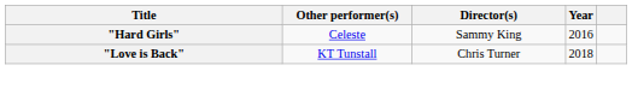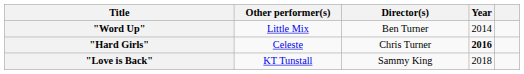 <table class="wikitable plainrowheaders" style="text-align:center;">
 <tr>
 <th scope="col" style="width: 22em;">Title</th>
 <th scope="col" style="width: 10em;">Other performer(s)</th>
 <th scope="col" style="width: 12em;">Director(s)</th>
 <th scope="col" style="width: 2em;">Year</th>
 <th scope="col" style="width: 2em;"></th>
 </tr>
 <tr>
+<th scope="row">"Word Up"</th>
+<td><a href='#'>Little Mix</a></td>
+<td>Ben Turner</td>
+<td>2014</td>
+<td></td>
+</tr>
+<tr>
 <th scope="row">"Hard Girls"</th>
 <td><a href='#'>Celeste</a></td>
-<td>Sammy King</td>
-<td>2016</td>
+<td>Chris Turner</td>
+<td><strong>2016</strong></td>
 <td></td>
 </tr>
 <tr>
 <th scope="row">"Love is Back"</th>
 <td><a href='#'>KT Tunstall</a></td>
-<td>Chris Turner</td>
+<td>Sammy King</td>
 <td>2018</td>
 <td></td>
 </tr>
 </table>
